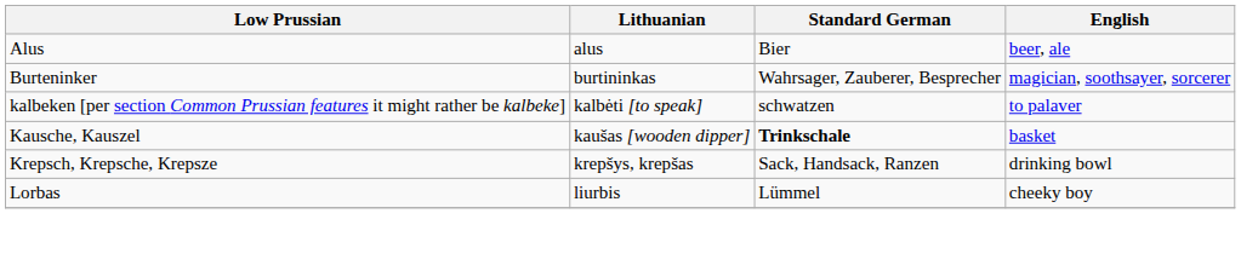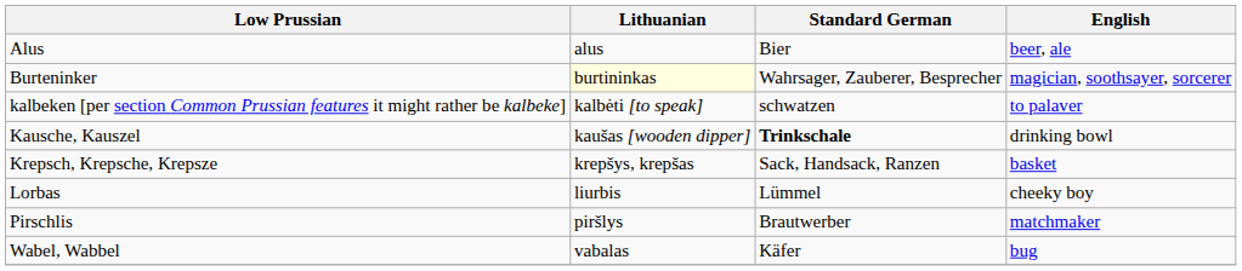 <table class="wikitable">
 <tr>
 <th><strong>Low Prussian</strong></th>
 <th><strong>Lithuanian</strong></th>
 <th><strong>Standard German</strong></th>
 <th><strong>English</strong></th>
 </tr>
 <tr>
 <td>Alus</td>
 <td>alus</td>
 <td>Bier</td>
 <td><a href='#'>beer</a>, <a href='#'>ale</a></td>
 </tr>
 <tr>
 <td>Burteninker</td>
-<td>burtininkas</td>
+<td style="background: lightyellow;">burtininkas</td>
 <td>Wahrsager, Zauberer, Besprecher</td>
 <td><a href='#'>magician</a>, <a href='#'>soothsayer</a>, <a href='#'>sorcerer</a></td>
 </tr>
 <tr>
 <td>kalbeken [per <a href='#'>section <em>Common Prussian features</em></a> it might rather be <em>kalbeke</em>]</td>
 <td>kalbėti <em>[to speak]</em></td>
 <td>schwatzen</td>
 <td><a href='#'>to palaver</a></td>
 </tr>
 <tr>
 <td>Kausche, Kauszel</td>
 <td>kaušas <em>[wooden dipper]</em></td>
 <td><strong>Trinkschale</strong></td>
-<td><a href='#'>basket</a></td>
+<td>drinking bowl</td>
 </tr>
 <tr>
 <td>Krepsch, Krepsche, Krepsze</td>
 <td>krepšys, krepšas</td>
 <td>Sack, Handsack, Ranzen</td>
-<td>drinking bowl</td>
+<td><a href='#'>basket</a></td>
 </tr>
 <tr>
 <td>Lorbas</td>
 <td>liurbis</td>
 <td>Lümmel</td>
 <td>cheeky boy</td>
 </tr>
 <tr>
+<td>Pirschlis</td>
+<td>piršlys</td>
+<td>Brautwerber</td>
+<td><a href='#'>matchmaker</a> </td>
+</tr>
+<tr>
+<td>Wabel, Wabbel</td>
+<td>vabalas</td>
+<td>Käfer</td>
+<td><a href='#'>bug</a></td>
+</tr>
+<tr>
 </tr>
 </table>
